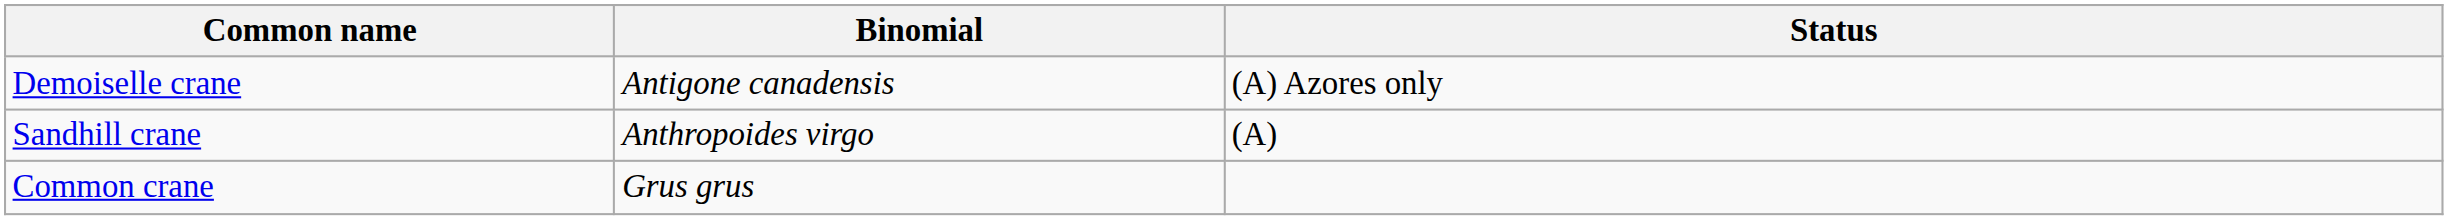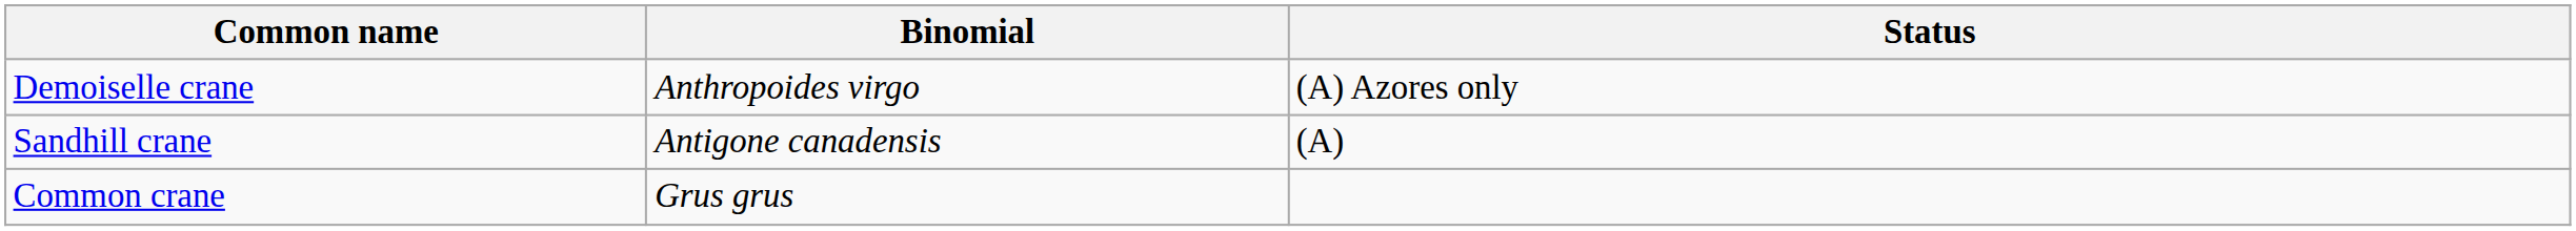 <table width=60% class="wikitable">
 <tr>
 <th width=15%>Common name</th>
 <th width=15%>Binomial</th>
 <th width=30%>Status</th>
 </tr>
 <tr>
 <td><a href='#'>Demoiselle crane</a></td>
-<td><em>Antigone canadensis</em></td>
+<td><em>Anthropoides virgo</em></td>
 <td>(A) Azores only</td>
 </tr>
 <tr>
 <td><a href='#'>Sandhill crane</a></td>
-<td><em>Anthropoides virgo</em></td>
+<td><em>Antigone canadensis</em></td>
 <td>(A)</td>
 </tr>
 <tr>
 <td><a href='#'>Common crane</a></td>
 <td><em>Grus grus</em></td>
 <td></td>
 </tr>
 </table>
